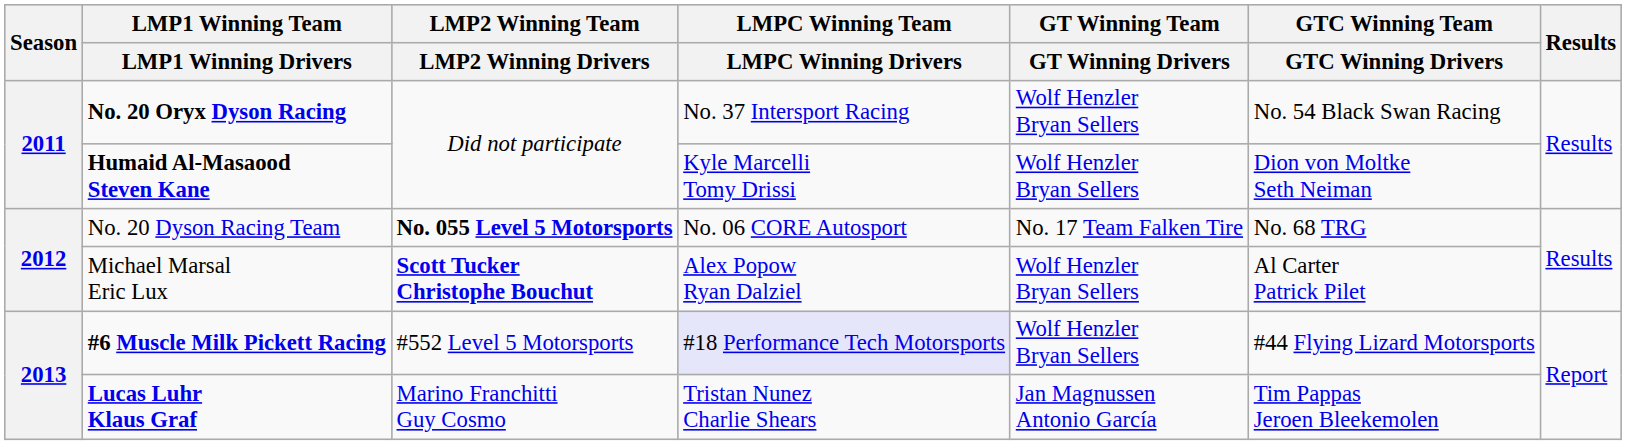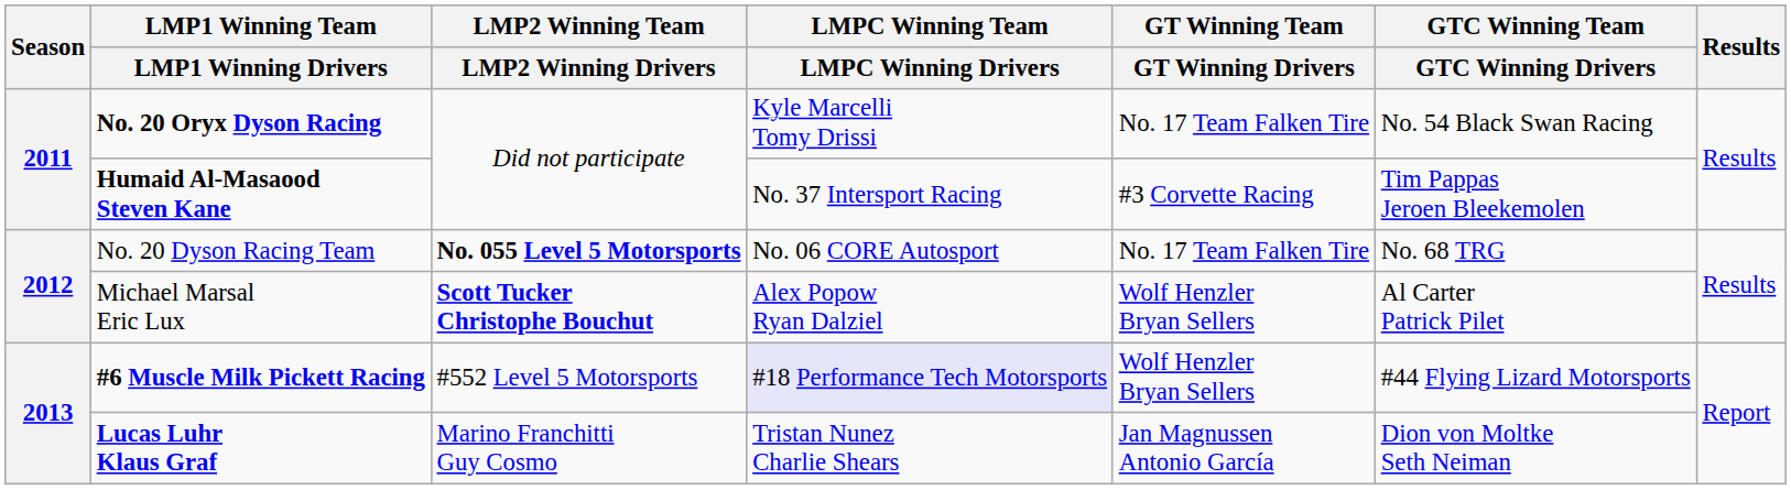 <table class="wikitable" style="font-size: 90%;">
 <tr>
 <th rowspan=2>Season</th>
 <th>LMP1 Winning Team</th>
 <th>LMP2 Winning Team</th>
 <th>LMPC Winning Team</th>
 <th>GT Winning Team</th>
 <th>GTC Winning Team</th>
 <th rowspan=2>Results</th>
 </tr>
 <tr>
 <th>LMP1 Winning Drivers</th>
 <th>LMP2 Winning Drivers</th>
 <th>LMPC Winning Drivers</th>
 <th>GT Winning Drivers</th>
 <th>GTC Winning Drivers</th>
 </tr>
 <tr>
 <th rowspan=2><a href='#'>2011</a></th>
 <td><strong> No. 20 Oryx <a href='#'>Dyson Racing</a></strong></td>
 <td rowspan="2" style="text-align:center;"><em>Did not participate</em></td>
-<td> No. 37 <a href='#'>Intersport Racing</a></td>
-<td> <a href='#'>Wolf Henzler</a><br> <a href='#'>Bryan Sellers</a></td>
+<td> <a href='#'>Kyle Marcelli</a><br> <a href='#'>Tomy Drissi</a></td>
+<td> No. 17 <a href='#'>Team Falken Tire</a></td>
 <td> No. 54 Black Swan Racing</td>
 <td rowspan=2><a href='#'>Results</a></td>
 </tr>
 <tr>
 <td><strong> Humaid Al-Masaood<br> <a href='#'>Steven Kane</a></strong></td>
-<td> <a href='#'>Kyle Marcelli</a><br> <a href='#'>Tomy Drissi</a></td>
-<td> <a href='#'>Wolf Henzler</a><br> <a href='#'>Bryan Sellers</a></td>
-<td> <a href='#'>Dion von Moltke</a><br> <a href='#'>Seth Neiman</a></td>
+<td> No. 37 <a href='#'>Intersport Racing</a></td>
+<td> #3 <a href='#'>Corvette Racing</a></td>
+<td> <a href='#'>Tim Pappas</a><br> <a href='#'>Jeroen Bleekemolen</a></td>
 </tr>
 <tr>
 <th rowspan=2><a href='#'>2012</a></th>
 <td> No. 20 <a href='#'>Dyson Racing Team</a></td>
 <td><strong> No. 055 <a href='#'>Level 5 Motorsports</a></strong></td>
 <td> No. 06 <a href='#'>CORE Autosport</a></td>
 <td> No. 17 <a href='#'>Team Falken Tire</a></td>
 <td> No. 68 <a href='#'>TRG</a></td>
 <td rowspan=2><a href='#'>Results</a></td>
 </tr>
 <tr>
 <td> Michael Marsal<br> Eric Lux</td>
 <td><strong> <a href='#'>Scott Tucker</a><br> <a href='#'>Christophe Bouchut</a></strong></td>
 <td> <a href='#'>Alex Popow</a><br> <a href='#'>Ryan Dalziel</a></td>
 <td> <a href='#'>Wolf Henzler</a><br> <a href='#'>Bryan Sellers</a></td>
 <td> Al Carter<br> <a href='#'>Patrick Pilet</a></td>
 </tr>
 <tr>
 <th rowspan=2><a href='#'>2013</a></th>
 <td><strong> #6 <a href='#'>Muscle Milk Pickett Racing</a></strong></td>
 <td> #552 <a href='#'>Level 5 Motorsports</a></td>
 <td style="background: lavender;"> #18 <a href='#'>Performance Tech Motorsports</a></td>
 <td> <a href='#'>Wolf Henzler</a><br> <a href='#'>Bryan Sellers</a></td>
 <td> #44 <a href='#'>Flying Lizard Motorsports</a></td>
 <td rowspan=2><a href='#'>Report</a></td>
 </tr>
 <tr>
 <td><strong> <a href='#'>Lucas Luhr</a><br> <a href='#'>Klaus Graf</a></strong></td>
 <td> <a href='#'>Marino Franchitti</a><br> <a href='#'>Guy Cosmo</a></td>
 <td> <a href='#'>Tristan Nunez</a><br> <a href='#'>Charlie Shears</a></td>
 <td> <a href='#'>Jan Magnussen</a><br> <a href='#'>Antonio García</a></td>
-<td> <a href='#'>Tim Pappas</a><br> <a href='#'>Jeroen Bleekemolen</a></td>
+<td> <a href='#'>Dion von Moltke</a><br> <a href='#'>Seth Neiman</a></td>
 </tr>
 </table>
